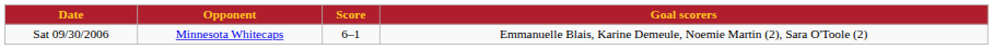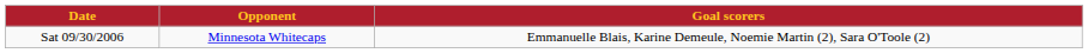 <table class="wikitable" width="80%">
 <tr align="center"  style=" background:#AF1E2D;color:#FFC61E;">
 <td><strong>Date</strong></td>
 <td><strong>Opponent</strong></td>
-<td><strong>Score</strong></td>
 <td><strong>Goal scorers</strong></td>
 </tr>
 <tr align="center" bgcolor="">
 <td>Sat 09/30/2006</td>
 <td><a href='#'>Minnesota Whitecaps</a></td>
-<td>6–1</td>
 <td>Emmanuelle Blais, Karine Demeule, Noemie Martin (2), Sara O'Toole (2)</td>
 </tr>
 </table>
